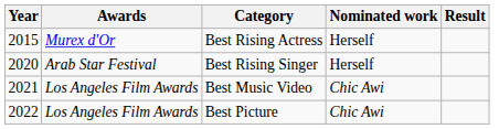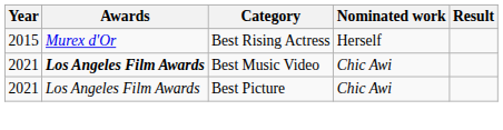 <table class="wikitable">
 <tr>
 <th>Year</th>
 <th>Awards</th>
 <th>Category</th>
 <th>Nominated work</th>
 <th>Result</th>
 </tr>
 <tr>
 <td>2015</td>
 <td><em><a href='#'>Murex d'Or</a></em></td>
 <td>Best Rising Actress</td>
 <td>Herself</td>
 <td></td>
 </tr>
 <tr>
-<td>2020</td>
-<td><em>Arab Star Festival</em></td>
-<td>Best Rising Singer</td>
-<td>Herself</td>
-<td></td>
-</tr>
-<tr>
 <td>2021</td>
-<td><em>Los Angeles Film Awards</em></td>
+<td><strong><em>Los Angeles Film Awards</em></strong></td>
 <td>Best Music Video</td>
 <td><em>Chic Awi</em></td>
 <td></td>
 </tr>
 <tr>
-<td>2022</td>
+<td>2021</td>
 <td><em>Los Angeles Film Awards</em></td>
 <td>Best Picture</td>
 <td><em>Chic Awi</em></td>
 <td></td>
 </tr>
 </table>
